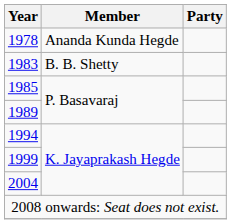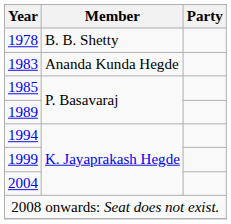 <table class="wikitable sortable">
 <tr>
 <th>Year</th>
 <th>Member</th>
 <th colspan="2">Party</th>
 </tr>
 <tr>
 <td><a href='#'>1978</a></td>
-<td>Ananda Kunda Hegde</td>
+<td>B. B. Shetty</td>
 <td></td>
 </tr>
 <tr>
 <td><a href='#'>1983</a></td>
-<td>B. B. Shetty</td>
+<td>Ananda Kunda Hegde</td>
 <td></td>
 </tr>
 <tr>
 <td><a href='#'>1985</a></td>
 <td rowspan=2>P. Basavaraj</td>
 <td></td>
 </tr>
 <tr>
 <td><a href='#'>1989</a></td>
 </tr>
 <tr>
 <td><a href='#'>1994</a></td>
 <td rowspan=3><a href='#'>K. Jayaprakash Hegde</a></td>
 <td></td>
 </tr>
 <tr>
 <td><a href='#'>1999</a></td>
 <td></td>
 </tr>
 <tr>
 <td><a href='#'>2004</a></td>
 </tr>
 <tr>
 <td colspan=4 align=center>2008 onwards: <em>Seat does not exist.</em></td>
 </tr>
 <tr>
 </tr>
 </table>
